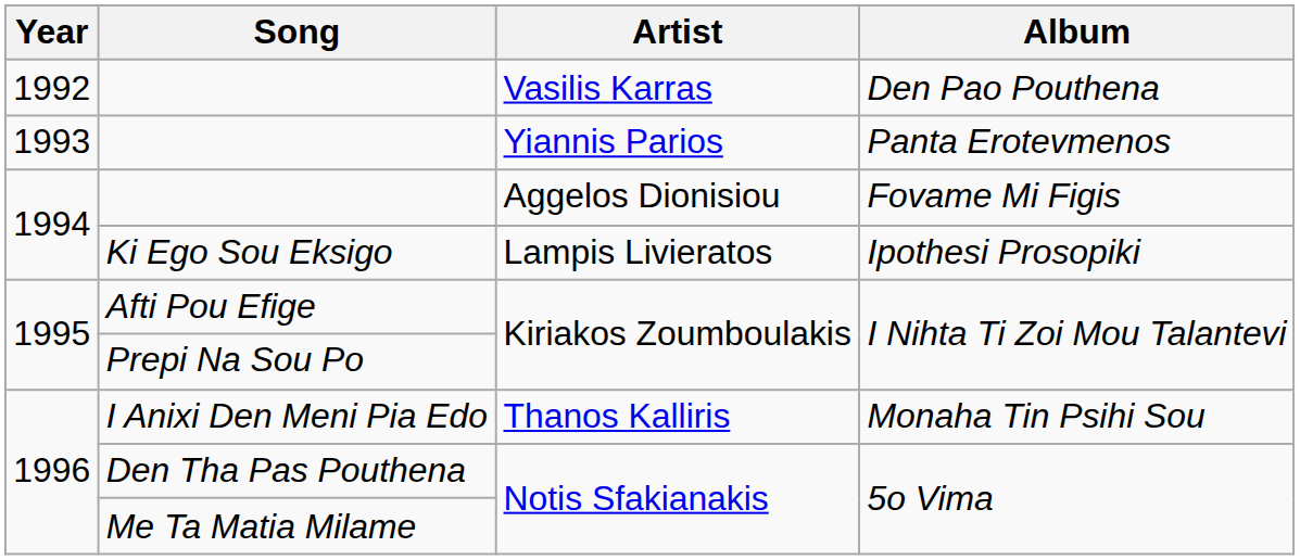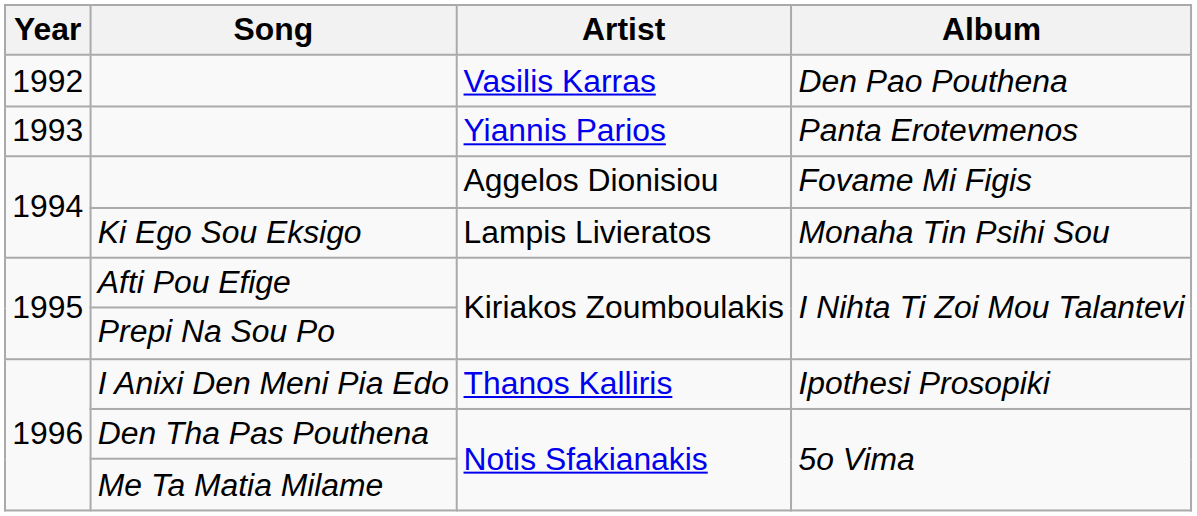 <table class="wikitable">
 <tr>
 <th>Year</th>
 <th>Song</th>
 <th>Artist</th>
 <th>Album</th>
 </tr>
 <tr>
 <td>1992</td>
 <td></td>
 <td><a href='#'>Vasilis Karras</a></td>
 <td><em>Den Pao Pouthena</em></td>
 </tr>
 <tr>
 <td>1993</td>
 <td></td>
 <td><a href='#'>Yiannis Parios</a></td>
 <td><em>Panta Erotevmenos</em></td>
 </tr>
 <tr>
 <td rowspan="2">1994</td>
 <td></td>
 <td>Aggelos Dionisiou</td>
 <td><em>Fovame Mi Figis</em></td>
 </tr>
 <tr>
 <td><em>Ki Ego Sou Eksigo</em></td>
 <td>Lampis Livieratos</td>
-<td><em>Ipothesi Prosopiki</em></td>
+<td><em>Monaha Tin Psihi Sou</em></td>
 </tr>
 <tr>
 <td rowspan="2">1995</td>
 <td><em>Afti Pou Efige</em></td>
 <td rowspan="2">Kiriakos Zoumboulakis</td>
 <td rowspan="2"><em>I Nihta Ti Zoi Mou Talantevi</em></td>
 </tr>
 <tr>
 <td><em>Prepi Na Sou Po</em></td>
 </tr>
 <tr>
 <td rowspan="3">1996</td>
 <td><em>I Anixi Den Meni Pia Edo</em></td>
 <td><a href='#'>Thanos Kalliris</a></td>
-<td><em>Monaha Tin Psihi Sou</em></td>
+<td><em>Ipothesi Prosopiki</em></td>
 </tr>
 <tr>
 <td><em>Den Tha Pas Pouthena</em></td>
 <td rowspan="2"><a href='#'>Notis Sfakianakis</a></td>
 <td rowspan="2"><em>5o Vima</em></td>
 </tr>
 <tr>
 <td><em>Me Ta Matia Milame</em></td>
 </tr>
 </table>
